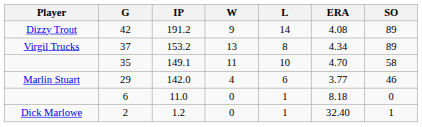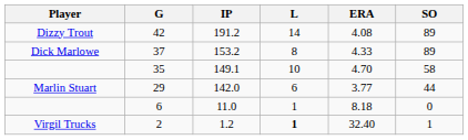 <table class="wikitable sortable">
 <tr>
 <th bgcolor="#DDDDFF" width="16%">Player</th>
 <th bgcolor="#DDDDFF" width="9%">G</th>
 <th bgcolor="#DDDDFF" width="9%">IP</th>
-<th bgcolor="#DDDDFF" width="9%">W</th>
 <th bgcolor="#DDDDFF" width="9%">L</th>
 <th bgcolor="#DDDDFF" width="9%">ERA</th>
 <th bgcolor="#DDDDFF" width="9%">SO</th>
 </tr>
 <tr align="center">
 <td><a href='#'>Dizzy Trout</a></td>
 <td>42</td>
 <td>191.2</td>
-<td>9</td>
 <td>14</td>
 <td>4.08</td>
 <td>89</td>
 </tr>
 <tr align="center">
-<td><a href='#'>Virgil Trucks</a></td>
+<td><a href='#'>Dick Marlowe</a></td>
 <td>37</td>
 <td>153.2</td>
-<td>13</td>
 <td>8</td>
-<td>4.34</td>
+<td>4.33</td>
 <td>89</td>
 </tr>
 <tr align="center">
 <td></td>
 <td>35</td>
 <td>149.1</td>
-<td>11</td>
 <td>10</td>
 <td>4.70</td>
 <td>58</td>
 </tr>
 <tr align="center">
 <td><a href='#'>Marlin Stuart</a></td>
 <td>29</td>
 <td>142.0</td>
-<td>4</td>
 <td>6</td>
 <td>3.77</td>
-<td>46</td>
+<td>44</td>
 </tr>
 <tr align="center">
 <td></td>
 <td>6</td>
 <td>11.0</td>
-<td>0</td>
 <td>1</td>
 <td>8.18</td>
 <td>0</td>
 </tr>
 <tr align="center">
-<td><a href='#'>Dick Marlowe</a></td>
+<td><a href='#'>Virgil Trucks</a></td>
 <td>2</td>
 <td>1.2</td>
-<td>0</td>
-<td>1</td>
+<td><strong>1</strong></td>
 <td>32.40</td>
 <td>1</td>
 </tr>
 </table>
